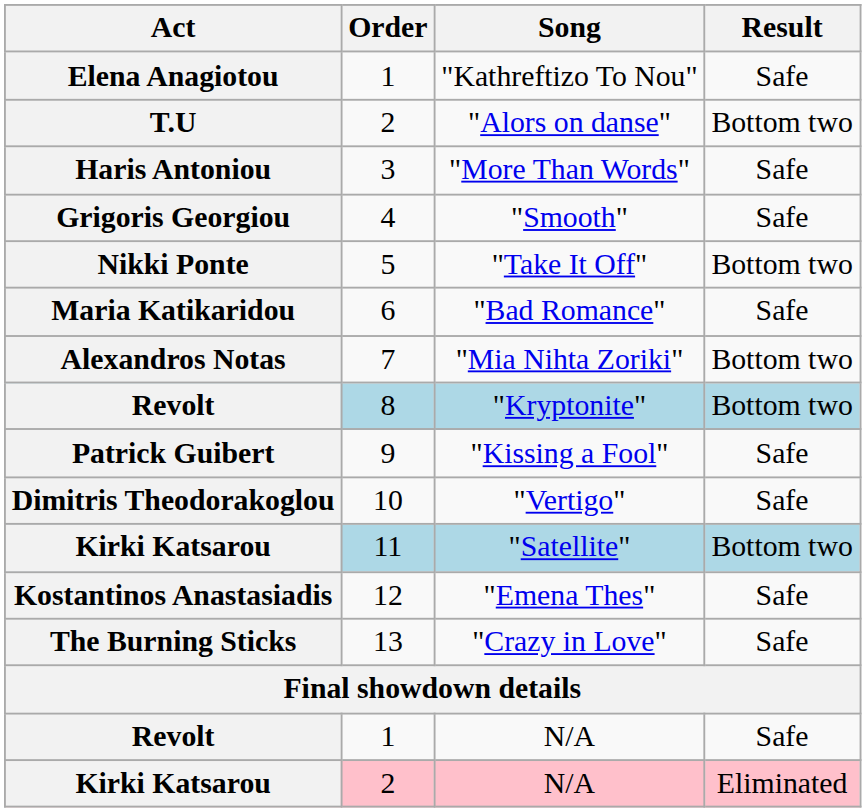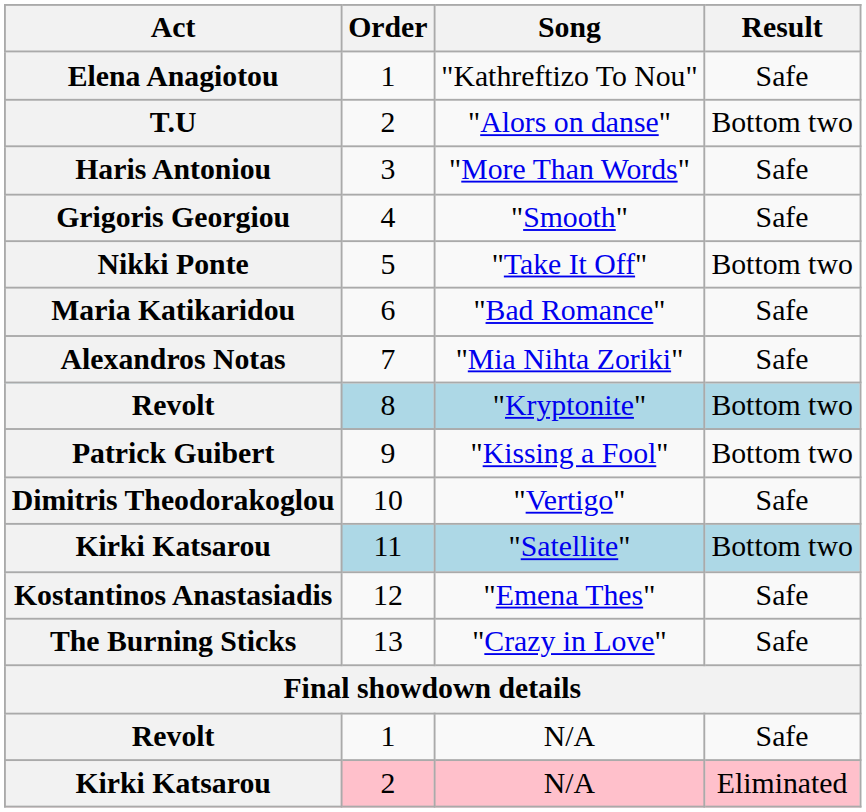 <table class="wikitable plainrowheaders" style="text-align:center;">
 <tr>
 <th scope="col">Act</th>
 <th scope="col">Order</th>
 <th scope="col">Song</th>
 <th scope="col">Result</th>
 </tr>
 <tr>
 <th scope="row">Elena Anagiotou</th>
 <td>1</td>
 <td>"Kathreftizo To Nou"</td>
 <td>Safe</td>
 </tr>
 <tr>
 <th scope="row">T.U</th>
 <td>2</td>
 <td>"<a href='#'>Alors on danse</a>"</td>
 <td>Bottom two</td>
 </tr>
 <tr>
 <th scope="row">Haris Antoniou</th>
 <td>3</td>
 <td>"<a href='#'>More Than Words</a>"</td>
 <td>Safe</td>
 </tr>
 <tr>
 <th scope="row">Grigoris Georgiou</th>
 <td>4</td>
 <td>"<a href='#'>Smooth</a>"</td>
 <td>Safe</td>
 </tr>
 <tr>
 <th scope="row">Nikki Ponte</th>
 <td>5</td>
 <td>"<a href='#'>Take It Off</a>"</td>
 <td>Bottom two</td>
 </tr>
 <tr>
 <th scope="row">Maria Katikaridou</th>
 <td>6</td>
 <td>"<a href='#'>Bad Romance</a>"</td>
 <td>Safe</td>
 </tr>
 <tr>
 <th scope="row">Alexandros Notas</th>
 <td>7</td>
 <td>"<a href='#'>Mia Nihta Zoriki</a>"</td>
-<td>Bottom two</td>
+<td>Safe</td>
 </tr>
 <tr style="background:lightblue;">
 <th scope="row">Revolt</th>
 <td>8</td>
 <td>"<a href='#'>Kryptonite</a>"</td>
 <td>Bottom two</td>
 </tr>
 <tr>
 <th scope="row">Patrick Guibert</th>
 <td>9</td>
 <td>"<a href='#'>Kissing a Fool</a>"</td>
-<td>Safe</td>
+<td>Bottom two</td>
 </tr>
 <tr>
 <th scope="row">Dimitris Theodorakoglou</th>
 <td>10</td>
 <td>"<a href='#'>Vertigo</a>"</td>
 <td>Safe</td>
 </tr>
 <tr style="background:lightblue;">
 <th scope="row">Kirki Katsarou</th>
 <td>11</td>
 <td>"<a href='#'>Satellite</a>"</td>
 <td>Bottom two</td>
 </tr>
 <tr>
 <th scope="row">Kostantinos Anastasiadis</th>
 <td>12</td>
 <td>"<a href='#'>Emena Thes</a>"</td>
 <td>Safe</td>
 </tr>
 <tr>
 <th scope="row">The Burning Sticks</th>
 <td>13</td>
 <td>"<a href='#'>Crazy in Love</a>"</td>
 <td>Safe</td>
 </tr>
 <tr>
 <th scope="col" colspan="6">Final showdown details</th>
 </tr>
 <tr>
 <th scope="row">Revolt</th>
 <td>1</td>
 <td>N/A</td>
 <td>Safe</td>
 </tr>
 <tr style="background:pink;">
 <th scope="row">Kirki Katsarou</th>
 <td>2</td>
 <td>N/A</td>
 <td>Eliminated</td>
 </tr>
 </table>
